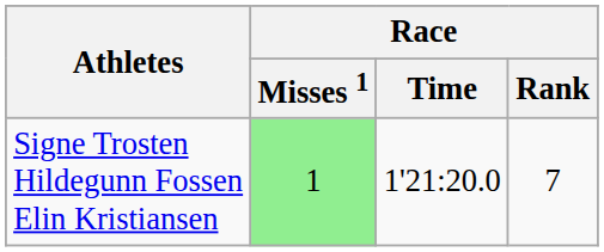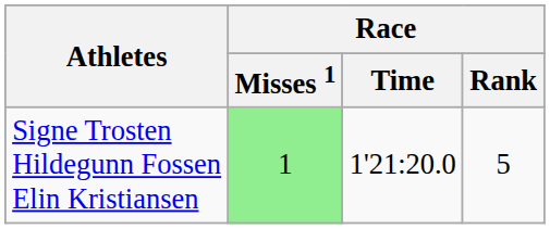 <table class="wikitable" border="1" style="font-size:90%">
 <tr>
 <th rowspan=2>Athletes</th>
 <th colspan=3>Race</th>
 </tr>
 <tr>
 <th>Misses <sup>1</sup></th>
 <th>Time</th>
 <th>Rank</th>
 </tr>
 <tr>
 <td><a href='#'>Signe Trosten</a><br><a href='#'>Hildegunn Fossen</a><br><a href='#'>Elin Kristiansen</a></td>
 <td align=center style="background: lightgreen;">1</td>
 <td align=center>1'21:20.0</td>
-<td align=center>7</td>
+<td align=center>5</td>
 </tr>
 </table>
